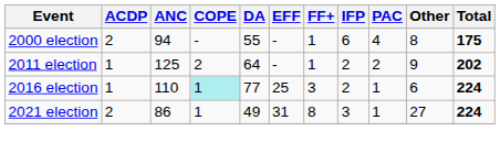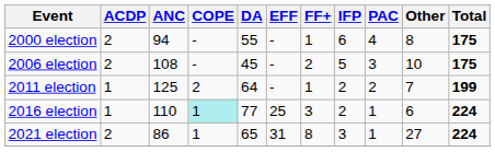 <table class="wikitable">
 <tr>
 <th>Event</th>
 <th><a href='#'>ACDP</a></th>
 <th><a href='#'>ANC</a></th>
 <th><a href='#'>COPE</a></th>
 <th><a href='#'>DA</a></th>
 <th><a href='#'>EFF</a></th>
 <th><a href='#'>FF+</a></th>
 <th><a href='#'>IFP</a></th>
 <th><a href='#'>PAC</a></th>
 <th>Other</th>
 <th>Total</th>
 </tr>
 <tr>
 <td><a href='#'>2000 election</a></td>
 <td>2</td>
 <td>94</td>
 <td>-</td>
 <td>55</td>
 <td>-</td>
 <td>1</td>
 <td>6</td>
 <td>4</td>
 <td>8</td>
 <td><strong>175</strong></td>
 </tr>
 <tr>
+<td><a href='#'>2006 election</a></td>
+<td>2</td>
+<td>108</td>
+<td>-</td>
+<td>45</td>
+<td>-</td>
+<td>2</td>
+<td>5</td>
+<td>3</td>
+<td>10</td>
+<td><strong>175</strong></td>
+</tr>
+<tr>
 <td><a href='#'>2011 election</a></td>
 <td>1</td>
 <td>125</td>
 <td>2</td>
 <td>64</td>
 <td>-</td>
 <td>1</td>
 <td>2</td>
 <td>2</td>
-<td>9</td>
-<td><strong>202</strong></td>
+<td>7</td>
+<td><strong>199</strong></td>
 </tr>
 <tr>
 <td><a href='#'>2016 election</a></td>
 <td>1</td>
 <td>110</td>
 <td style="background: paleturquoise;">1</td>
 <td>77</td>
 <td>25</td>
 <td>3</td>
 <td>2</td>
 <td>1</td>
 <td>6</td>
 <td><strong>224</strong></td>
 </tr>
 <tr>
 <td><a href='#'>2021 election</a></td>
 <td>2</td>
 <td>86</td>
 <td>1</td>
-<td>49</td>
+<td>65</td>
 <td>31</td>
 <td>8</td>
 <td>3</td>
 <td>1</td>
 <td>27</td>
 <td><strong>224</strong></td>
 </tr>
 <tr>
 </tr>
 </table>
